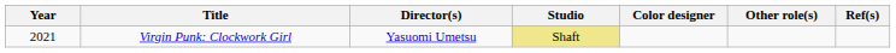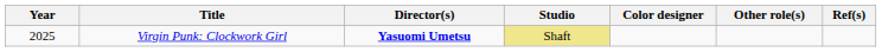 <table class="wikitable sortable" style="text-align:center; margin=auto; ">
 <tr>
 <th scope="col" width=7%>Year</th>
 <th scope="col" width=25%>Title</th>
 <th scope="col" width=15%>Director(s)</th>
 <th scope="col" width=10%>Studio</th>
 <th scope="col" width=10%>Color designer</th>
 <th scope="col" width=10%>Other role(s)</th>
 <th scope="col" width=5%>Ref(s)</th>
 </tr>
 <tr>
-<td>2021</td>
+<td>2025</td>
 <td><em><a href='#'>Virgin Punk: Clockwork Girl</a></em></td>
-<td><a href='#'>Yasuomi Umetsu</a></td>
+<td><strong><a href='#'>Yasuomi Umetsu</a></strong></td>
 <td style="background: khaki;">Shaft</td>
 <td></td>
 <td></td>
 <td></td>
 </tr>
 </table>
